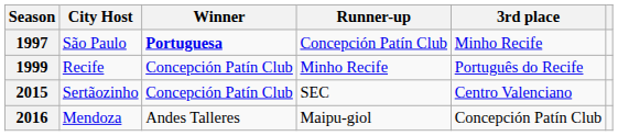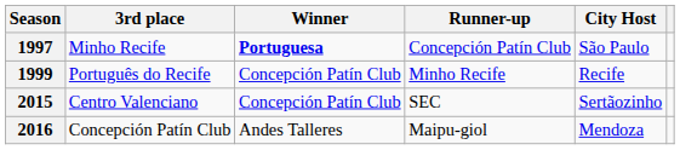 <table class="wikitable">
 <tr>
 <th>Season</th>
-<th>City Host</th>
+<th>3rd place</th>
 <th>Winner</th>
 <th>Runner-up</th>
-<th>3rd place</th>
+<th>City Host</th>
 <th></th>
 </tr>
 <tr>
 <th>1997</th>
-<td> <a href='#'>São Paulo</a></td>
+<td> <a href='#'>Minho Recife</a></td>
 <td><strong> <a href='#'>Portuguesa</a></strong></td>
 <td> <a href='#'>Concepción Patín Club</a></td>
-<td> <a href='#'>Minho Recife</a></td>
+<td> <a href='#'>São Paulo</a></td>
 <td></td>
 </tr>
 <tr>
 <th>1999</th>
-<td> <a href='#'>Recife</a></td>
+<td> <a href='#'>Português do Recife</a></td>
 <td> <a href='#'>Concepción Patín Club</a></td>
 <td> <a href='#'>Minho Recife</a></td>
-<td> <a href='#'>Português do Recife</a></td>
+<td> <a href='#'>Recife</a></td>
 <td></td>
 </tr>
 <tr>
 <th>2015</th>
-<td> <a href='#'>Sertãozinho</a></td>
+<td> <a href='#'>Centro Valenciano</a></td>
 <td> <a href='#'>Concepción Patín Club</a></td>
 <td> SEC</td>
-<td> <a href='#'>Centro Valenciano</a></td>
+<td> <a href='#'>Sertãozinho</a></td>
 <td></td>
 </tr>
 <tr>
 <th>2016</th>
-<td> <a href='#'>Mendoza</a></td>
+<td> Concepción Patín Club</td>
 <td> Andes Talleres</td>
 <td> Maipu-giol</td>
-<td> Concepción Patín Club</td>
+<td> <a href='#'>Mendoza</a></td>
 <td></td>
 </tr>
 </table>
